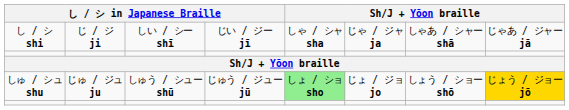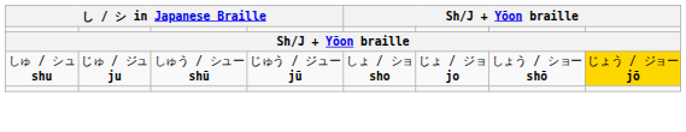 <table class="wikitable nowrap" style="text-align:center">
 <tr>
 <th colspan=4>し / シ in <a href='#'>Japanese Braille</a></th>
 <th colspan=4>Sh/J + <a href='#'>Yōon</a> braille</th>
-</tr>
-<tr>
-<td>し / シ <br><strong>shi</strong></td>
-<td>じ / ジ <br><strong>ji</strong></td>
-<td>しい / シー <br><strong>shī</strong></td>
-<td>じい / ジー <br><strong>jī</strong></td>
-<td>しゃ / シャ <br><strong>sha</strong></td>
-<td>じゃ / ジャ <br><strong>ja</strong></td>
-<td>しゃあ / シャー <br><strong>shā</strong></td>
-<td>じゃあ / ジャー <br><strong>jā</strong></td>
 </tr>
 <tr>
 <td></td>
 <td></td>
 <td></td>
 <td></td>
 <td></td>
 <td></td>
 <td></td>
 <td></td>
 </tr>
 <tr>
 <th colspan=8>Sh/J + <a href='#'>Yōon</a> braille</th>
 </tr>
 <tr>
 <td>しゅ / シュ <br><strong>shu</strong></td>
 <td>じゅ / ジュ <br><strong>ju</strong></td>
 <td>しゅう / シュー <br><strong>shū</strong></td>
 <td>じゅう / ジュー <br><strong>jū</strong></td>
-<td style="background: lightgreen;">しょ / ショ <br><strong>sho</strong></td>
+<td>しょ / ショ <br><strong>sho</strong></td>
 <td>じょ / ジョ <br><strong>jo</strong></td>
 <td>しょう / ショー <br><strong>shō</strong></td>
 <td style="background: gold;">じょう / ジョー <br><strong>jō</strong></td>
 </tr>
 <tr>
 <td></td>
 <td></td>
 <td></td>
 <td></td>
 <td></td>
 <td></td>
 <td></td>
 <td></td>
 </tr>
 </table>
